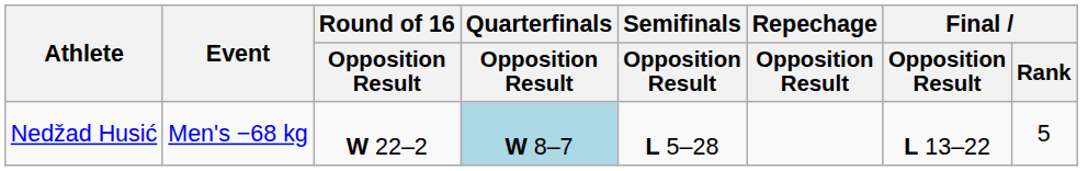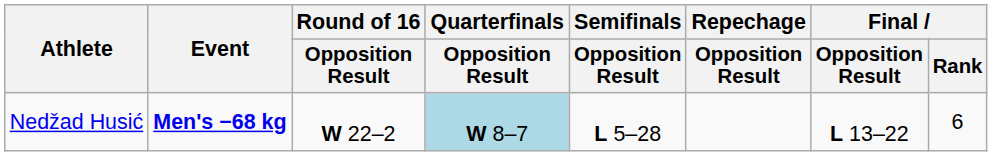 <table class="wikitable" style="font-size:90%;">
 <tr>
 <th rowspan=2>Athlete</th>
 <th rowspan=2>Event</th>
 <th>Round of 16</th>
 <th>Quarterfinals</th>
 <th>Semifinals</th>
 <th>Repechage</th>
 <th colspan=2>Final / </th>
 </tr>
 <tr style="font-size:95%">
 <th>Opposition<br>Result</th>
 <th>Opposition<br>Result</th>
 <th>Opposition<br>Result</th>
 <th>Opposition<br>Result</th>
 <th>Opposition<br>Result</th>
 <th>Rank</th>
 </tr>
 <tr align=center>
 <td align=left><a href='#'>Nedžad Husić</a></td>
-<td align=left><a href='#'>Men's −68 kg</a></td>
+<td align=left><strong><a href='#'>Men's −68 kg</a></strong></td>
 <td><br><strong>W</strong> 22–2</td>
 <td style="background: lightblue;"><br><strong>W</strong> 8–7</td>
 <td><br><strong>L</strong> 5–28 </td>
 <td></td>
 <td><br> <strong>L</strong> 13–22</td>
-<td>5</td>
+<td>6</td>
 </tr>
 </table>
